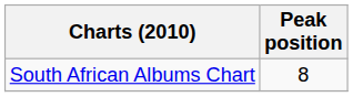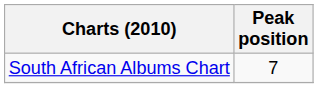 <table class="wikitable sortable">
 <tr>
 <th>Charts (2010)</th>
 <th>Peak<br>position</th>
 </tr>
 <tr>
 <td><a href='#'>South African Albums Chart</a></td>
-<td style="text-align:center;">8</td>
+<td style="text-align:center;">7</td>
 </tr>
 <tr>
 </tr>
 </table>
